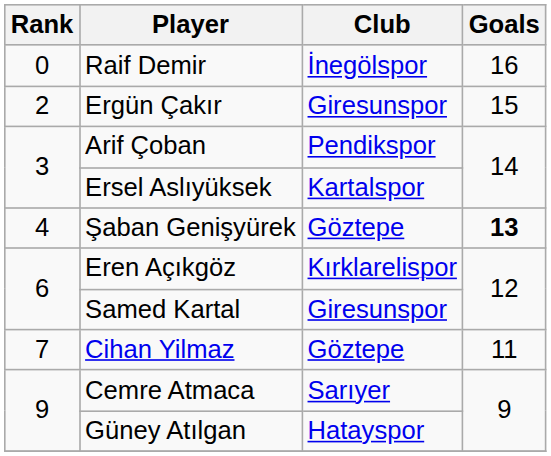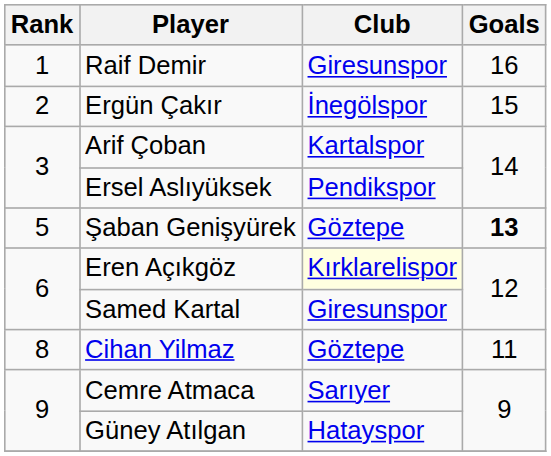 <table class="wikitable" style="text-align: left;">
 <tr>
 <th>Rank</th>
 <th>Player</th>
 <th>Club</th>
 <th>Goals</th>
 </tr>
 <tr>
-<td rowspan=1 align=center>0</td>
+<td rowspan=1 align=center>1</td>
 <td> Raif Demir</td>
-<td><a href='#'>İnegölspor</a></td>
+<td><a href='#'>Giresunspor</a></td>
 <td rowspan=1 align=center>16</td>
 </tr>
 <tr>
 <td rowspan=1 align=center>2</td>
 <td> Ergün Çakır</td>
-<td><a href='#'>Giresunspor</a></td>
+<td><a href='#'>İnegölspor</a></td>
 <td rowspan=1 align=center>15</td>
 </tr>
 <tr>
 <td rowspan=2 align=center>3</td>
 <td> Arif Çoban</td>
-<td><a href='#'>Pendikspor</a></td>
+<td><a href='#'>Kartalspor</a></td>
 <td rowspan=2 align=center>14</td>
 </tr>
 <tr>
 <td> Ersel Aslıyüksek</td>
-<td><a href='#'>Kartalspor</a></td>
+<td><a href='#'>Pendikspor</a></td>
 </tr>
 <tr>
-<td rowspan=1 align=center>4</td>
+<td rowspan=1 align=center>5</td>
 <td> Şaban Genişyürek</td>
 <td><a href='#'>Göztepe</a></td>
 <td rowspan=1 align=center><strong>13</strong></td>
 </tr>
 <tr>
 <td rowspan=2 align=center>6</td>
 <td> Eren Açıkgöz</td>
-<td><a href='#'>Kırklarelispor</a></td>
+<td style="background: lightyellow;"><a href='#'>Kırklarelispor</a></td>
 <td rowspan=2 align=center>12</td>
 </tr>
 <tr>
 <td> Samed Kartal</td>
 <td><a href='#'>Giresunspor</a></td>
 </tr>
 <tr>
-<td rowspan=1 align=center>7</td>
+<td rowspan=1 align=center>8</td>
 <td> <a href='#'>Cihan Yilmaz</a></td>
 <td><a href='#'>Göztepe</a></td>
 <td rowspan=1 align=center>11</td>
 </tr>
 <tr>
 <td rowspan=2 align=center>9</td>
 <td> Cemre Atmaca</td>
 <td><a href='#'>Sarıyer</a></td>
 <td rowspan=2 align=center>9</td>
 </tr>
 <tr>
 <td> Güney Atılgan</td>
 <td><a href='#'>Hatayspor</a></td>
 </tr>
 <tr>
 </tr>
 </table>
